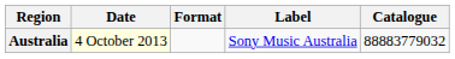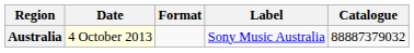 <table class="wikitable plainrowheaders">
 <tr>
 <th scope="col">Region</th>
 <th scope="col">Date</th>
 <th scope="col">Format</th>
 <th scope="col">Label</th>
 <th scope="col">Catalogue</th>
 </tr>
 <tr>
 <th scope="row">Australia</th>
 <td style="background: lightyellow;">4 October 2013</td>
 <td></td>
 <td><a href='#'>Sony Music Australia</a></td>
-<td>88883779032</td>
+<td>88887379032</td>
 </tr>
 </table>
